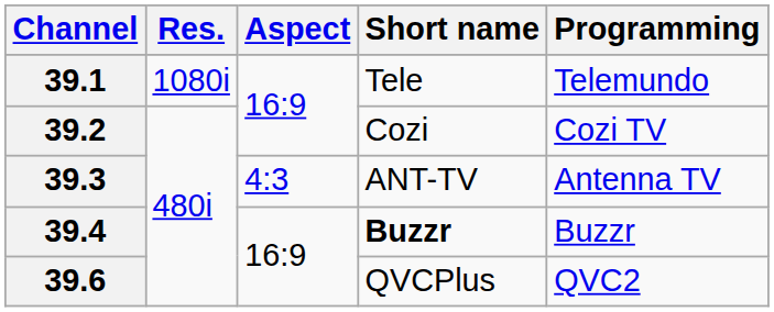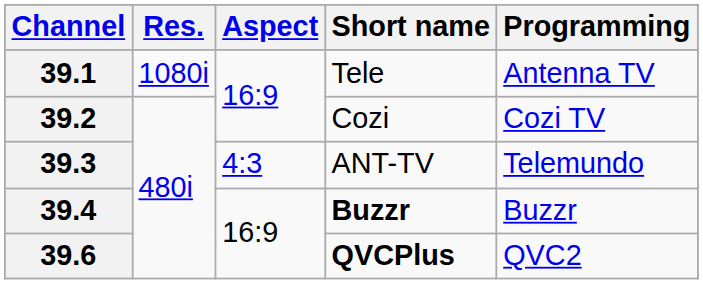 <table class="wikitable">
 <tr>
 <th><a href='#'>Channel</a></th>
 <th><a href='#'>Res.</a></th>
 <th><a href='#'>Aspect</a></th>
 <th>Short name</th>
 <th>Programming</th>
 </tr>
 <tr>
 <th scope = "row">39.1</th>
 <td><a href='#'>1080i</a></td>
 <td rowspan=2><a href='#'>16:9</a></td>
 <td>Tele</td>
-<td><a href='#'>Telemundo</a></td>
+<td><a href='#'>Antenna TV</a></td>
 </tr>
 <tr>
 <th scope = "row">39.2</th>
 <td rowspan=5><a href='#'>480i</a></td>
 <td>Cozi</td>
 <td><a href='#'>Cozi TV</a></td>
 </tr>
 <tr>
 <th scope = "row">39.3</th>
 <td><a href='#'>4:3</a></td>
 <td>ANT-TV</td>
-<td><a href='#'>Antenna TV</a></td>
+<td><a href='#'>Telemundo</a></td>
 </tr>
 <tr>
 <th scope = "row">39.4</th>
 <td rowspan=2>16:9</td>
 <td><strong>Buzzr</strong></td>
 <td><a href='#'>Buzzr</a></td>
 </tr>
 <tr>
 <th scope = "row">39.6</th>
-<td>QVCPlus</td>
+<td><strong>QVCPlus</strong></td>
 <td><a href='#'>QVC2</a></td>
 </tr>
 </table>
